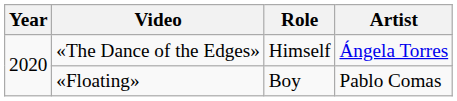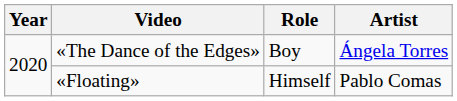 <table class="wikitable">
 <tr>
 <th>Year</th>
 <th>Video</th>
 <th>Role</th>
 <th>Artist</th>
 </tr>
 <tr>
 <td rowspan="2">2020</td>
 <td>«The Dance of the Edges»</td>
-<td>Himself</td>
+<td>Boy</td>
 <td><a href='#'>Ángela Torres</a></td>
 </tr>
 <tr>
 <td>«Floating»</td>
-<td>Boy</td>
+<td>Himself</td>
 <td>Pablo Comas</td>
 </tr>
 </table>
